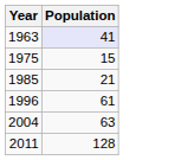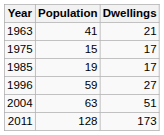 <table class="wikitable" style="line-height:1.1em;">
 <tr>
 <th>Year</th>
 <th>Population</th>
+<th>Dwellings</th>
 </tr>
 <tr align="right">
 <td>1963</td>
-<td style="background: lavender;">41</td>
+<td>41</td>
+<td>21</td>
 </tr>
 <tr align="right">
 <td>1975</td>
 <td>15</td>
+<td>17</td>
 </tr>
 <tr align="right">
 <td>1985</td>
-<td>21</td>
+<td>19</td>
+<td>17</td>
 </tr>
 <tr align="right">
 <td>1996</td>
-<td>61</td>
+<td>59</td>
+<td>27</td>
 </tr>
 <tr align="right">
 <td>2004</td>
 <td>63</td>
+<td>51</td>
 </tr>
 <tr align="right">
 <td>2011</td>
 <td>128</td>
+<td>173</td>
 </tr>
 </table>
